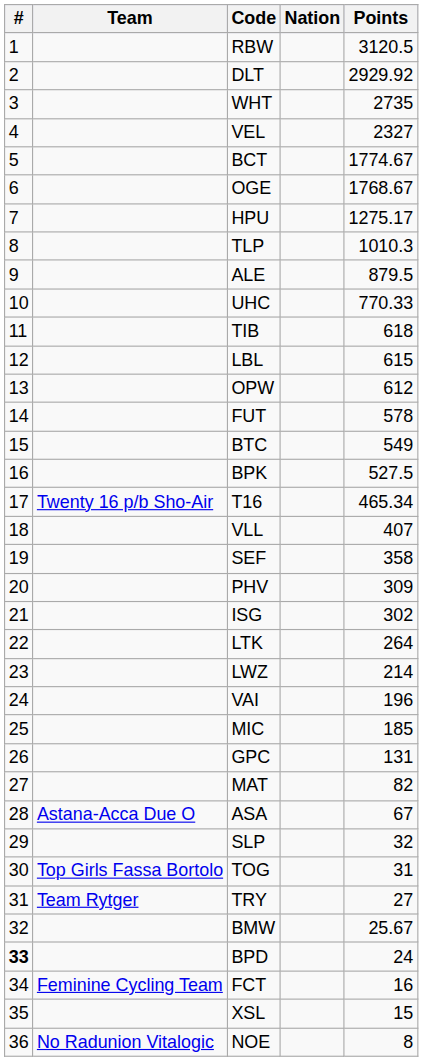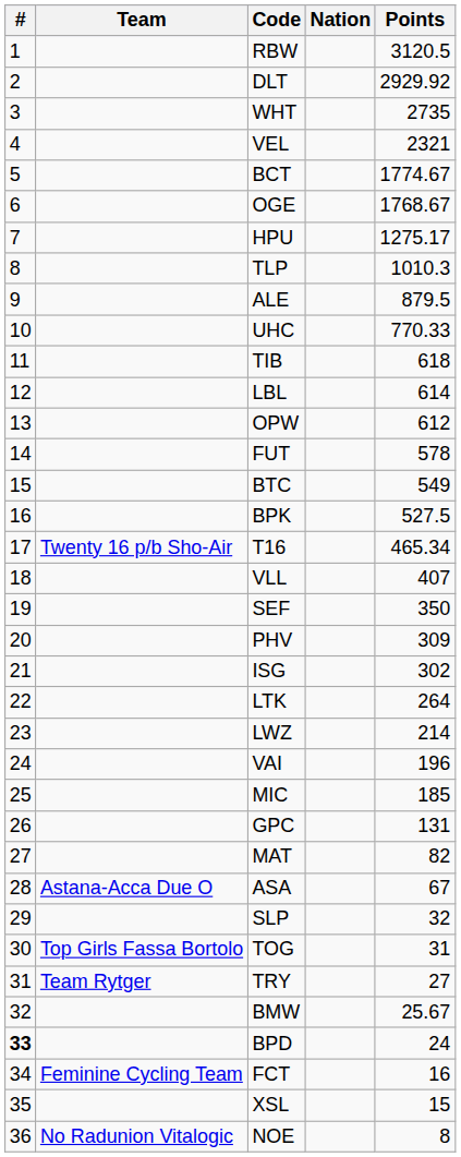 <table class="wikitable sortable">
 <tr style=background:#ccccff;>
 <th>#</th>
 <th>Team</th>
 <th>Code</th>
 <th>Nation</th>
 <th>Points</th>
 </tr>
 <tr>
 <td>1</td>
 <td></td>
 <td>RBW</td>
 <td></td>
 <td align=right>3120.5</td>
 </tr>
 <tr>
 <td>2</td>
 <td></td>
 <td>DLT</td>
 <td></td>
 <td align=right>2929.92</td>
 </tr>
 <tr>
 <td>3</td>
 <td></td>
 <td>WHT</td>
 <td></td>
 <td align=right>2735</td>
 </tr>
 <tr>
 <td>4</td>
 <td></td>
 <td>VEL</td>
 <td></td>
-<td align=right>2327</td>
+<td align=right>2321</td>
 </tr>
 <tr>
 <td>5</td>
 <td></td>
 <td>BCT</td>
 <td></td>
 <td align=right>1774.67</td>
 </tr>
 <tr>
 <td>6</td>
 <td></td>
 <td>OGE</td>
 <td></td>
 <td align=right>1768.67</td>
 </tr>
 <tr>
 <td>7</td>
 <td></td>
 <td>HPU</td>
 <td></td>
 <td align=right>1275.17</td>
 </tr>
 <tr>
 <td>8</td>
 <td></td>
 <td>TLP</td>
 <td></td>
 <td align=right>1010.3</td>
 </tr>
 <tr>
 <td>9</td>
 <td></td>
 <td>ALE</td>
 <td></td>
 <td align=right>879.5</td>
 </tr>
 <tr>
 <td>10</td>
 <td></td>
 <td>UHC</td>
 <td></td>
 <td align=right>770.33</td>
 </tr>
 <tr>
 <td>11</td>
 <td></td>
 <td>TIB</td>
 <td></td>
 <td align=right>618</td>
 </tr>
 <tr>
 <td>12</td>
 <td></td>
 <td>LBL</td>
 <td></td>
-<td align=right>615</td>
+<td align=right>614</td>
 </tr>
 <tr>
 <td>13</td>
 <td></td>
 <td>OPW</td>
 <td></td>
 <td align=right>612</td>
 </tr>
 <tr>
 <td>14</td>
 <td></td>
 <td>FUT</td>
 <td></td>
 <td align=right>578</td>
 </tr>
 <tr>
 <td>15</td>
 <td></td>
 <td>BTC</td>
 <td></td>
 <td align=right>549</td>
 </tr>
 <tr>
 <td>16</td>
 <td></td>
 <td>BPK</td>
 <td></td>
 <td align=right>527.5</td>
 </tr>
 <tr>
 <td>17</td>
 <td><a href='#'>Twenty 16 p/b Sho-Air</a></td>
 <td>T16</td>
 <td></td>
 <td align=right>465.34</td>
 </tr>
 <tr>
 <td>18</td>
 <td></td>
 <td>VLL</td>
 <td></td>
 <td align=right>407</td>
 </tr>
 <tr>
 <td>19</td>
 <td></td>
 <td>SEF</td>
 <td></td>
-<td align=right>358</td>
+<td align=right>350</td>
 </tr>
 <tr>
 <td>20</td>
 <td></td>
 <td>PHV</td>
 <td></td>
 <td align=right>309</td>
 </tr>
 <tr>
 <td>21</td>
 <td></td>
 <td>ISG</td>
 <td></td>
 <td align=right>302</td>
 </tr>
 <tr>
 <td>22</td>
 <td></td>
 <td>LTK</td>
 <td></td>
 <td align=right>264</td>
 </tr>
 <tr>
 <td>23</td>
 <td></td>
 <td>LWZ</td>
 <td></td>
 <td align=right>214</td>
 </tr>
 <tr>
 <td>24</td>
 <td></td>
 <td>VAI</td>
 <td></td>
 <td align=right>196</td>
 </tr>
 <tr>
 <td>25</td>
 <td></td>
 <td>MIC</td>
 <td></td>
 <td align=right>185</td>
 </tr>
 <tr>
 <td>26</td>
 <td></td>
 <td>GPC</td>
 <td></td>
 <td align=right>131</td>
 </tr>
 <tr>
 <td>27</td>
 <td></td>
 <td>MAT</td>
 <td></td>
 <td align=right>82</td>
 </tr>
 <tr>
 <td>28</td>
 <td><a href='#'>Astana-Acca Due O</a></td>
 <td>ASA</td>
 <td></td>
 <td align=right>67</td>
 </tr>
 <tr>
 <td>29</td>
 <td></td>
 <td>SLP</td>
 <td></td>
 <td align=right>32</td>
 </tr>
 <tr>
 <td>30</td>
 <td><a href='#'>Top Girls Fassa Bortolo</a></td>
 <td>TOG</td>
 <td></td>
 <td align=right>31</td>
 </tr>
 <tr>
 <td>31</td>
 <td><a href='#'>Team Rytger</a></td>
 <td>TRY</td>
 <td></td>
 <td align=right>27</td>
 </tr>
 <tr>
 <td>32</td>
 <td></td>
 <td>BMW</td>
 <td></td>
 <td align=right>25.67</td>
 </tr>
 <tr>
 <td><strong>33</strong></td>
 <td></td>
 <td>BPD</td>
 <td></td>
 <td align=right>24</td>
 </tr>
 <tr>
 <td>34</td>
 <td><a href='#'>Feminine Cycling Team</a></td>
 <td>FCT</td>
 <td></td>
 <td align=right>16</td>
 </tr>
 <tr>
 <td>35</td>
 <td></td>
 <td>XSL</td>
 <td></td>
 <td align=right>15</td>
 </tr>
 <tr>
 <td>36</td>
 <td><a href='#'>No Radunion Vitalogic</a></td>
 <td>NOE</td>
 <td></td>
 <td align=right>8</td>
 </tr>
 </table>
